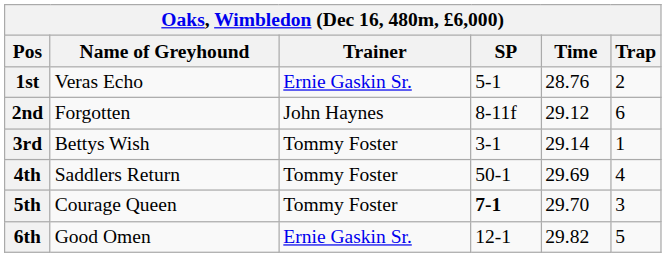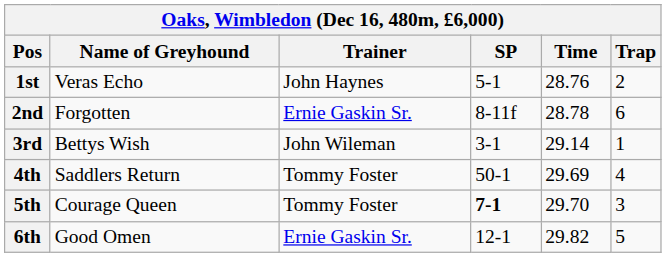 <table class="wikitable">
 <tr>
 <th colspan="6"><a href='#'>Oaks</a>, <a href='#'>Wimbledon</a> (Dec 16, 480m, £6,000)</th>
 </tr>
 <tr>
 <th width=30>Pos</th>
 <th width=180>Name of Greyhound</th>
 <th width=150>Trainer</th>
 <th width=50>SP</th>
 <th width=50>Time</th>
 <th width=30>Trap</th>
 </tr>
 <tr>
 <th>1st</th>
 <td>Veras Echo</td>
-<td><a href='#'>Ernie Gaskin Sr.</a></td>
+<td>John Haynes</td>
 <td>5-1</td>
 <td>28.76</td>
 <td>2</td>
 </tr>
 <tr>
 <th>2nd</th>
 <td>Forgotten</td>
-<td>John Haynes</td>
+<td><a href='#'>Ernie Gaskin Sr.</a></td>
 <td>8-11f</td>
-<td>29.12</td>
+<td>28.78</td>
 <td>6</td>
 </tr>
 <tr>
 <th>3rd</th>
 <td>Bettys Wish</td>
-<td>Tommy Foster</td>
+<td>John Wileman</td>
 <td>3-1</td>
 <td>29.14</td>
 <td>1</td>
 </tr>
 <tr>
 <th>4th</th>
 <td>Saddlers Return</td>
 <td>Tommy Foster</td>
 <td>50-1</td>
 <td>29.69</td>
 <td>4</td>
 </tr>
 <tr>
 <th>5th</th>
 <td>Courage Queen</td>
 <td>Tommy Foster</td>
 <td><strong>7-1</strong></td>
 <td>29.70</td>
 <td>3</td>
 </tr>
 <tr>
 <th>6th</th>
 <td>Good Omen</td>
 <td><a href='#'>Ernie Gaskin Sr.</a></td>
 <td>12-1</td>
 <td>29.82</td>
 <td>5</td>
 </tr>
 </table>
